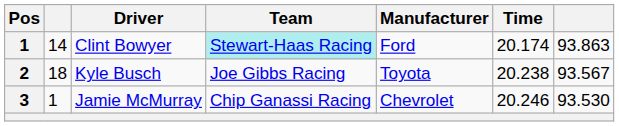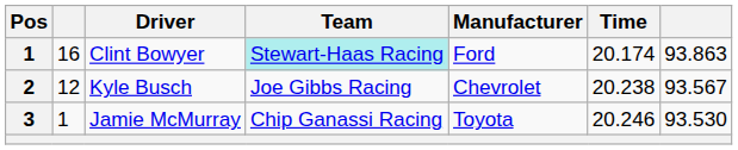 <table class="wikitable" style="font-size:95%">
 <tr>
 <th>Pos</th>
 <th></th>
 <th>Driver</th>
 <th>Team</th>
 <th>Manufacturer</th>
 <th>Time</th>
 <th></th>
 </tr>
 <tr>
 <th>1</th>
-<td>14</td>
+<td>16</td>
 <td><a href='#'>Clint Bowyer</a></td>
 <td style="background: paleturquoise;"><a href='#'>Stewart-Haas Racing</a></td>
 <td><a href='#'>Ford</a></td>
 <td>20.174</td>
 <td>93.863</td>
 </tr>
 <tr>
 <th>2</th>
-<td>18</td>
+<td>12</td>
 <td><a href='#'>Kyle Busch</a></td>
 <td><a href='#'>Joe Gibbs Racing</a></td>
-<td><a href='#'>Toyota</a></td>
+<td><a href='#'>Chevrolet</a></td>
 <td>20.238</td>
 <td>93.567</td>
 </tr>
 <tr>
 <th>3</th>
 <td>1</td>
 <td><a href='#'>Jamie McMurray</a></td>
 <td><a href='#'>Chip Ganassi Racing</a></td>
-<td><a href='#'>Chevrolet</a></td>
+<td><a href='#'>Toyota</a></td>
 <td>20.246</td>
 <td>93.530</td>
 </tr>
 <tr>
 <th colspan="7"></th>
 </tr>
 </table>
